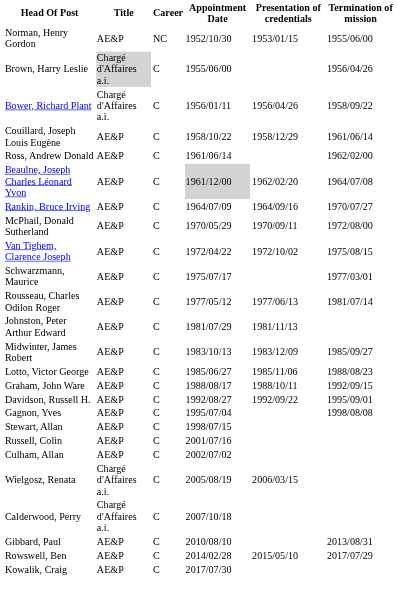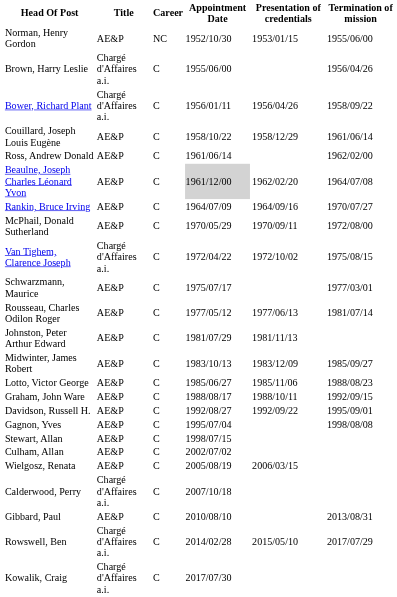 <table class="table-condensed">
 <tr>
 <th>Head Of Post</th>
 <th>Title</th>
 <th>Career</th>
 <th>Appointment Date</th>
 <th>Presentation of credentials</th>
 <th>Termination of mission</th>
 </tr>
 <tr>
 <td>Norman,   Henry Gordon</td>
 <td>AE&P</td>
 <td>NC</td>
 <td>1952/10/30</td>
 <td>1953/01/15</td>
 <td>1955/06/00</td>
 </tr>
 <tr>
 <td>Brown,   Harry Leslie</td>
-<td style="background: lightgrey;">Chargé d'Affaires a.i.</td>
+<td>Chargé d'Affaires a.i.</td>
 <td>C</td>
 <td>1955/06/00</td>
 <td></td>
 <td>1956/04/26</td>
 </tr>
 <tr>
 <td><a href='#'>Bower, Richard Plant</a></td>
 <td>Chargé d'Affaires a.i.</td>
 <td>C</td>
 <td>1956/01/11</td>
 <td>1956/04/26</td>
 <td>1958/09/22</td>
 </tr>
 <tr>
 <td>Couillard,   Joseph Louis Eugène</td>
 <td>AE&P</td>
 <td>C</td>
 <td>1958/10/22</td>
 <td>1958/12/29</td>
 <td>1961/06/14</td>
 </tr>
 <tr>
 <td>Ross,   Andrew Donald</td>
 <td>AE&P</td>
 <td>C</td>
 <td>1961/06/14</td>
 <td></td>
 <td>1962/02/00</td>
 </tr>
 <tr>
 <td><a href='#'>Beaulne, Joseph Charles Léonard Yvon</a></td>
 <td>AE&P</td>
 <td>C</td>
 <td style="background: lightgrey;">1961/12/00</td>
 <td>1962/02/20</td>
 <td>1964/07/08</td>
 </tr>
 <tr>
 <td><a href='#'>Rankin, Bruce Irving</a></td>
 <td>AE&P</td>
 <td>C</td>
 <td>1964/07/09</td>
 <td>1964/09/16</td>
 <td>1970/07/27</td>
 </tr>
 <tr>
 <td>McPhail,   Donald Sutherland</td>
 <td>AE&P</td>
 <td>C</td>
 <td>1970/05/29</td>
 <td>1970/09/11</td>
 <td>1972/08/00</td>
 </tr>
 <tr>
 <td><a href='#'>Van Tighem, Clarence Joseph</a></td>
-<td>AE&P</td>
+<td>Chargé d'Affaires a.i.</td>
 <td>C</td>
 <td>1972/04/22</td>
 <td>1972/10/02</td>
 <td>1975/08/15</td>
 </tr>
 <tr>
 <td>Schwarzmann,   Maurice</td>
 <td>AE&P</td>
 <td>C</td>
 <td>1975/07/17</td>
 <td></td>
 <td>1977/03/01</td>
 </tr>
 <tr>
 <td>Rousseau,   Charles Odilon Roger</td>
 <td>AE&P</td>
 <td>C</td>
 <td>1977/05/12</td>
 <td>1977/06/13</td>
 <td>1981/07/14</td>
 </tr>
 <tr>
 <td>Johnston,   Peter Arthur Edward</td>
 <td>AE&P</td>
 <td>C</td>
 <td>1981/07/29</td>
 <td>1981/11/13</td>
 <td></td>
 </tr>
 <tr>
 <td>Midwinter,   James Robert</td>
 <td>AE&P</td>
 <td>C</td>
 <td>1983/10/13</td>
 <td>1983/12/09</td>
 <td>1985/09/27</td>
 </tr>
 <tr>
 <td>Lotto,   Victor George</td>
 <td>AE&P</td>
 <td>C</td>
 <td>1985/06/27</td>
 <td>1985/11/06</td>
 <td>1988/08/23</td>
 </tr>
 <tr>
 <td>Graham,   John Ware</td>
 <td>AE&P</td>
 <td>C</td>
 <td>1988/08/17</td>
 <td>1988/10/11</td>
 <td>1992/09/15</td>
 </tr>
 <tr>
 <td>Davidson,   Russell H.</td>
 <td>AE&P</td>
 <td>C</td>
 <td>1992/08/27</td>
 <td>1992/09/22</td>
 <td>1995/09/01</td>
 </tr>
 <tr>
 <td>Gagnon,   Yves</td>
 <td>AE&P</td>
 <td>C</td>
 <td>1995/07/04</td>
 <td></td>
 <td>1998/08/08</td>
 </tr>
 <tr>
 <td>Stewart,   Allan</td>
 <td>AE&P</td>
 <td>C</td>
 <td>1998/07/15</td>
 <td></td>
 <td></td>
 </tr>
 <tr>
-<td>Russell,   Colin</td>
-<td>AE&P</td>
-<td>C</td>
-<td>2001/07/16</td>
-<td></td>
-<td></td>
-</tr>
-<tr>
 <td>Culham,   Allan</td>
 <td>AE&P</td>
 <td>C</td>
 <td>2002/07/02</td>
 <td></td>
 <td></td>
 </tr>
 <tr>
 <td>Wielgosz, Renata</td>
-<td>Chargé d'Affaires a.i.</td>
+<td>AE&P</td>
 <td>C</td>
 <td>2005/08/19</td>
 <td>2006/03/15</td>
 <td></td>
 </tr>
 <tr>
 <td>Calderwood,   Perry</td>
 <td>Chargé d'Affaires a.i.</td>
 <td>C</td>
 <td>2007/10/18</td>
 <td></td>
 <td></td>
 </tr>
 <tr>
 <td>Gibbard,   Paul</td>
 <td>AE&P</td>
 <td>C</td>
 <td>2010/08/10</td>
 <td></td>
 <td>2013/08/31</td>
 </tr>
 <tr>
 <td>Rowswell,   Ben</td>
-<td>AE&P</td>
+<td>Chargé d'Affaires a.i.</td>
 <td>C</td>
 <td>2014/02/28</td>
 <td>2015/05/10</td>
 <td>2017/07/29</td>
 </tr>
 <tr>
 <td>Kowalik,   Craig</td>
-<td>AE&P</td>
+<td>Chargé d'Affaires a.i.</td>
 <td>C</td>
 <td>2017/07/30</td>
 <td></td>
 <td></td>
 </tr>
 </table>
